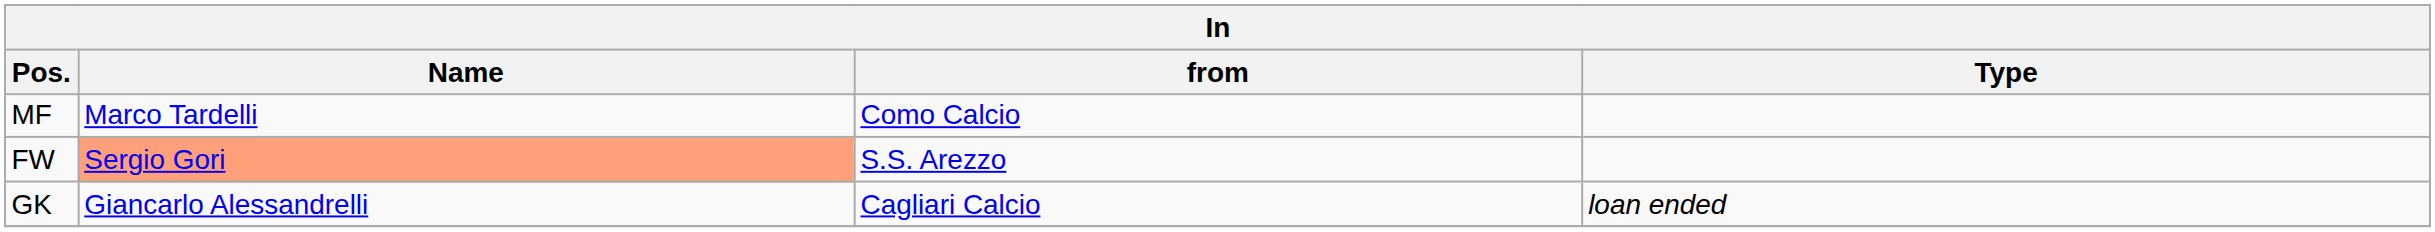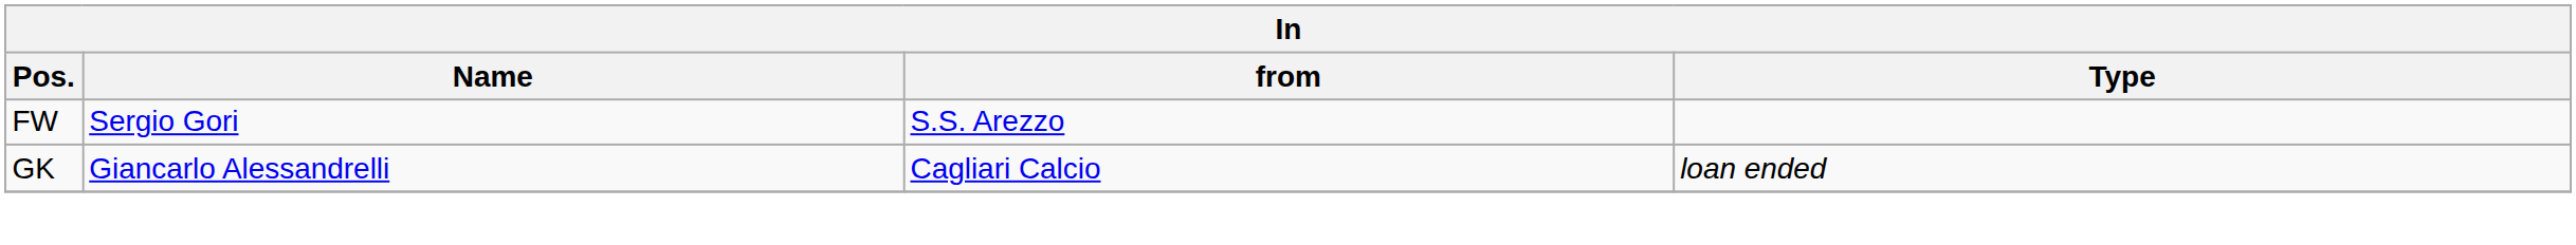 <table class="wikitable" style="font-size:90%;width:99%;">
 <tr>
 <th colspan="4">In</th>
 </tr>
 <tr>
 <th width=3%>Pos.</th>
 <th width=32%>Name</th>
 <th width=30%>from</th>
 <th width=35%>Type</th>
 </tr>
 <tr>
-<td>MF</td>
-<td><a href='#'>Marco Tardelli</a></td>
-<td><a href='#'>Como Calcio</a></td>
-<td></td>
-</tr>
-<tr>
 <td>FW</td>
-<td style="background: lightsalmon;"><a href='#'>Sergio Gori</a></td>
+<td><a href='#'>Sergio Gori</a></td>
 <td><a href='#'>S.S. Arezzo</a></td>
 <td></td>
 </tr>
 <tr>
 <td>GK</td>
 <td><a href='#'>Giancarlo Alessandrelli</a></td>
 <td><a href='#'>Cagliari Calcio</a></td>
 <td><em>loan ended</em></td>
 </tr>
 <tr>
 </tr>
 </table>
